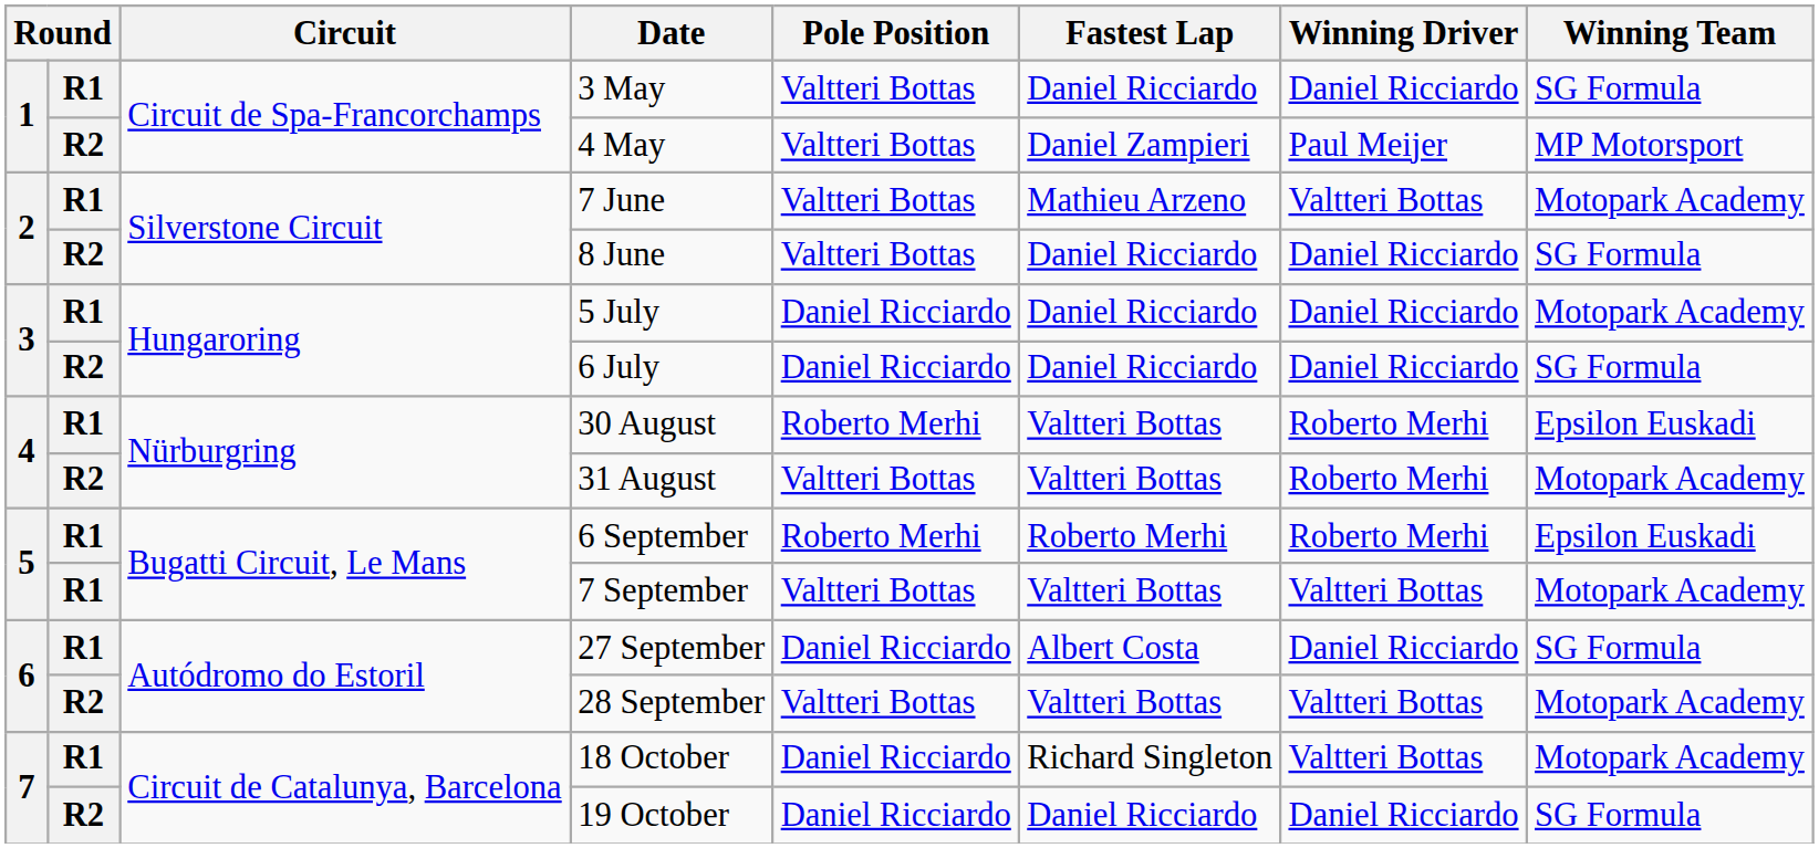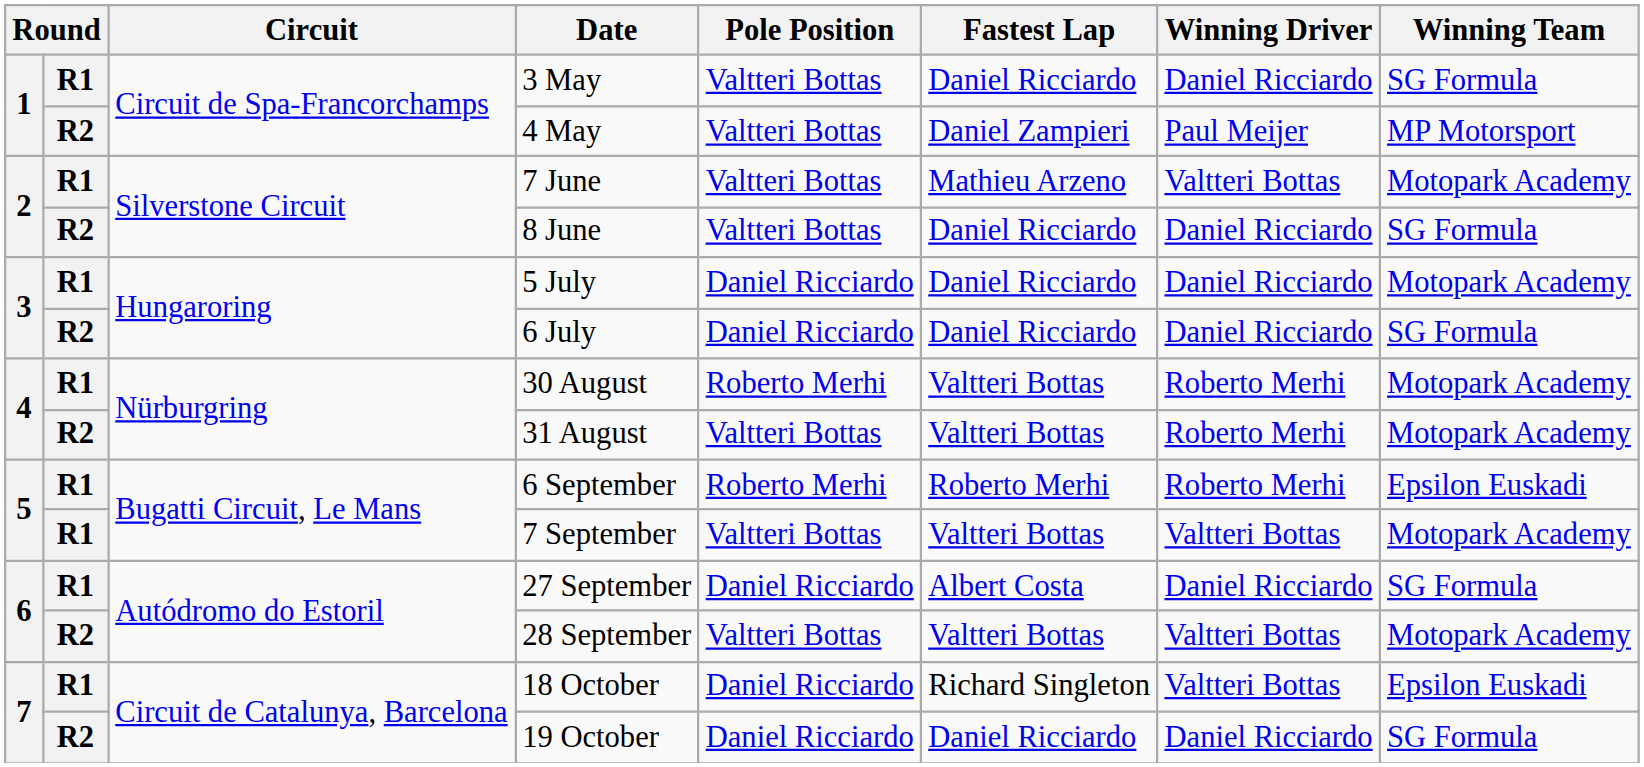 <table class="wikitable" style="font-size:85%">
 <tr>
 <th colspan=2>Round</th>
 <th>Circuit</th>
 <th>Date</th>
 <th>Pole Position</th>
 <th>Fastest Lap</th>
 <th>Winning Driver</th>
 <th>Winning Team</th>
 </tr>
 <tr>
 <th rowspan=2>1</th>
 <th>R1</th>
 <td rowspan=2> <a href='#'>Circuit de Spa-Francorchamps</a></td>
 <td>3 May</td>
 <td> <a href='#'>Valtteri Bottas</a></td>
 <td> <a href='#'>Daniel Ricciardo</a></td>
 <td> <a href='#'>Daniel Ricciardo</a></td>
 <td> <a href='#'>SG Formula</a></td>
 </tr>
 <tr>
 <th>R2</th>
 <td>4 May</td>
 <td> <a href='#'>Valtteri Bottas</a></td>
 <td> <a href='#'>Daniel Zampieri</a></td>
 <td> <a href='#'>Paul Meijer</a></td>
 <td> <a href='#'>MP Motorsport</a></td>
 </tr>
 <tr>
 <th rowspan=2>2</th>
 <th>R1</th>
 <td rowspan=2> <a href='#'>Silverstone Circuit</a></td>
 <td>7 June</td>
 <td> <a href='#'>Valtteri Bottas</a></td>
 <td> <a href='#'>Mathieu Arzeno</a></td>
 <td> <a href='#'>Valtteri Bottas</a></td>
 <td> <a href='#'>Motopark Academy</a></td>
 </tr>
 <tr>
 <th>R2</th>
 <td>8 June</td>
 <td> <a href='#'>Valtteri Bottas</a></td>
 <td> <a href='#'>Daniel Ricciardo</a></td>
 <td> <a href='#'>Daniel Ricciardo</a></td>
 <td> <a href='#'>SG Formula</a></td>
 </tr>
 <tr>
 <th rowspan=2>3</th>
 <th>R1</th>
 <td rowspan=2> <a href='#'>Hungaroring</a></td>
 <td>5 July</td>
 <td> <a href='#'>Daniel Ricciardo</a></td>
 <td> <a href='#'>Daniel Ricciardo</a></td>
 <td> <a href='#'>Daniel Ricciardo</a></td>
 <td> <a href='#'>Motopark Academy</a></td>
 </tr>
 <tr>
 <th>R2</th>
 <td>6 July</td>
 <td> <a href='#'>Daniel Ricciardo</a></td>
 <td> <a href='#'>Daniel Ricciardo</a></td>
 <td> <a href='#'>Daniel Ricciardo</a></td>
 <td> <a href='#'>SG Formula</a></td>
 </tr>
 <tr>
 <th rowspan=2>4</th>
 <th>R1</th>
 <td rowspan=2> <a href='#'>Nürburgring</a></td>
 <td>30 August</td>
 <td> <a href='#'>Roberto Merhi</a></td>
 <td> <a href='#'>Valtteri Bottas</a></td>
 <td> <a href='#'>Roberto Merhi</a></td>
-<td> <a href='#'>Epsilon Euskadi</a></td>
+<td> <a href='#'>Motopark Academy</a></td>
 </tr>
 <tr>
 <th>R2</th>
 <td>31 August</td>
 <td> <a href='#'>Valtteri Bottas</a></td>
 <td> <a href='#'>Valtteri Bottas</a></td>
 <td> <a href='#'>Roberto Merhi</a></td>
 <td> <a href='#'>Motopark Academy</a></td>
 </tr>
 <tr>
 <th rowspan=2>5</th>
 <th>R1</th>
 <td rowspan=2> <a href='#'>Bugatti Circuit</a>, <a href='#'>Le Mans</a></td>
 <td>6 September</td>
 <td> <a href='#'>Roberto Merhi</a></td>
 <td> <a href='#'>Roberto Merhi</a></td>
 <td> <a href='#'>Roberto Merhi</a></td>
 <td> <a href='#'>Epsilon Euskadi</a></td>
 </tr>
 <tr>
 <th>R1</th>
 <td>7 September</td>
 <td> <a href='#'>Valtteri Bottas</a></td>
 <td> <a href='#'>Valtteri Bottas</a></td>
 <td> <a href='#'>Valtteri Bottas</a></td>
 <td> <a href='#'>Motopark Academy</a></td>
 </tr>
 <tr>
 <th rowspan=2>6</th>
 <th>R1</th>
 <td rowspan=2> <a href='#'>Autódromo do Estoril</a></td>
 <td>27 September</td>
 <td> <a href='#'>Daniel Ricciardo</a></td>
 <td> <a href='#'>Albert Costa</a></td>
 <td> <a href='#'>Daniel Ricciardo</a></td>
 <td> <a href='#'>SG Formula</a></td>
 </tr>
 <tr>
 <th>R2</th>
 <td>28 September</td>
 <td> <a href='#'>Valtteri Bottas</a></td>
 <td> <a href='#'>Valtteri Bottas</a></td>
 <td> <a href='#'>Valtteri Bottas</a></td>
 <td> <a href='#'>Motopark Academy</a></td>
 </tr>
 <tr>
 <th rowspan=2>7</th>
 <th>R1</th>
 <td rowspan=2> <a href='#'>Circuit de Catalunya</a>, <a href='#'>Barcelona</a></td>
 <td>18 October</td>
 <td> <a href='#'>Daniel Ricciardo</a></td>
 <td> Richard Singleton</td>
 <td> <a href='#'>Valtteri Bottas</a></td>
-<td> <a href='#'>Motopark Academy</a></td>
+<td> <a href='#'>Epsilon Euskadi</a></td>
 </tr>
 <tr>
 <th>R2</th>
 <td>19 October</td>
 <td> <a href='#'>Daniel Ricciardo</a></td>
 <td> <a href='#'>Daniel Ricciardo</a></td>
 <td> <a href='#'>Daniel Ricciardo</a></td>
 <td> <a href='#'>SG Formula</a></td>
 </tr>
 </table>
